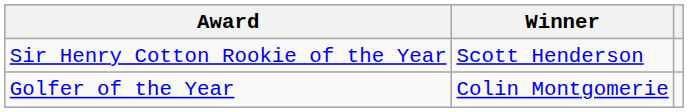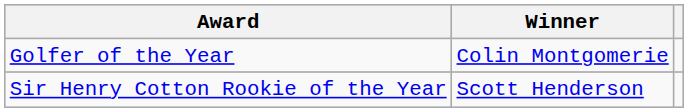 <table class="wikitable">
 <tr>
 <th>Award</th>
 <th>Winner</th>
 <th></th>
 </tr>
 <tr>
+<td><a href='#'>Golfer of the Year</a></td>
+<td> <a href='#'>Colin Montgomerie</a></td>
+<td></td>
+</tr>
+<tr>
 <td><a href='#'>Sir Henry Cotton Rookie of the Year</a></td>
 <td> <a href='#'>Scott Henderson</a></td>
 <td></td>
 </tr>
-<tr>
-<td><a href='#'>Golfer of the Year</a></td>
-<td> <a href='#'>Colin Montgomerie</a></td>
-<td></td>
-</tr>
 </table>
